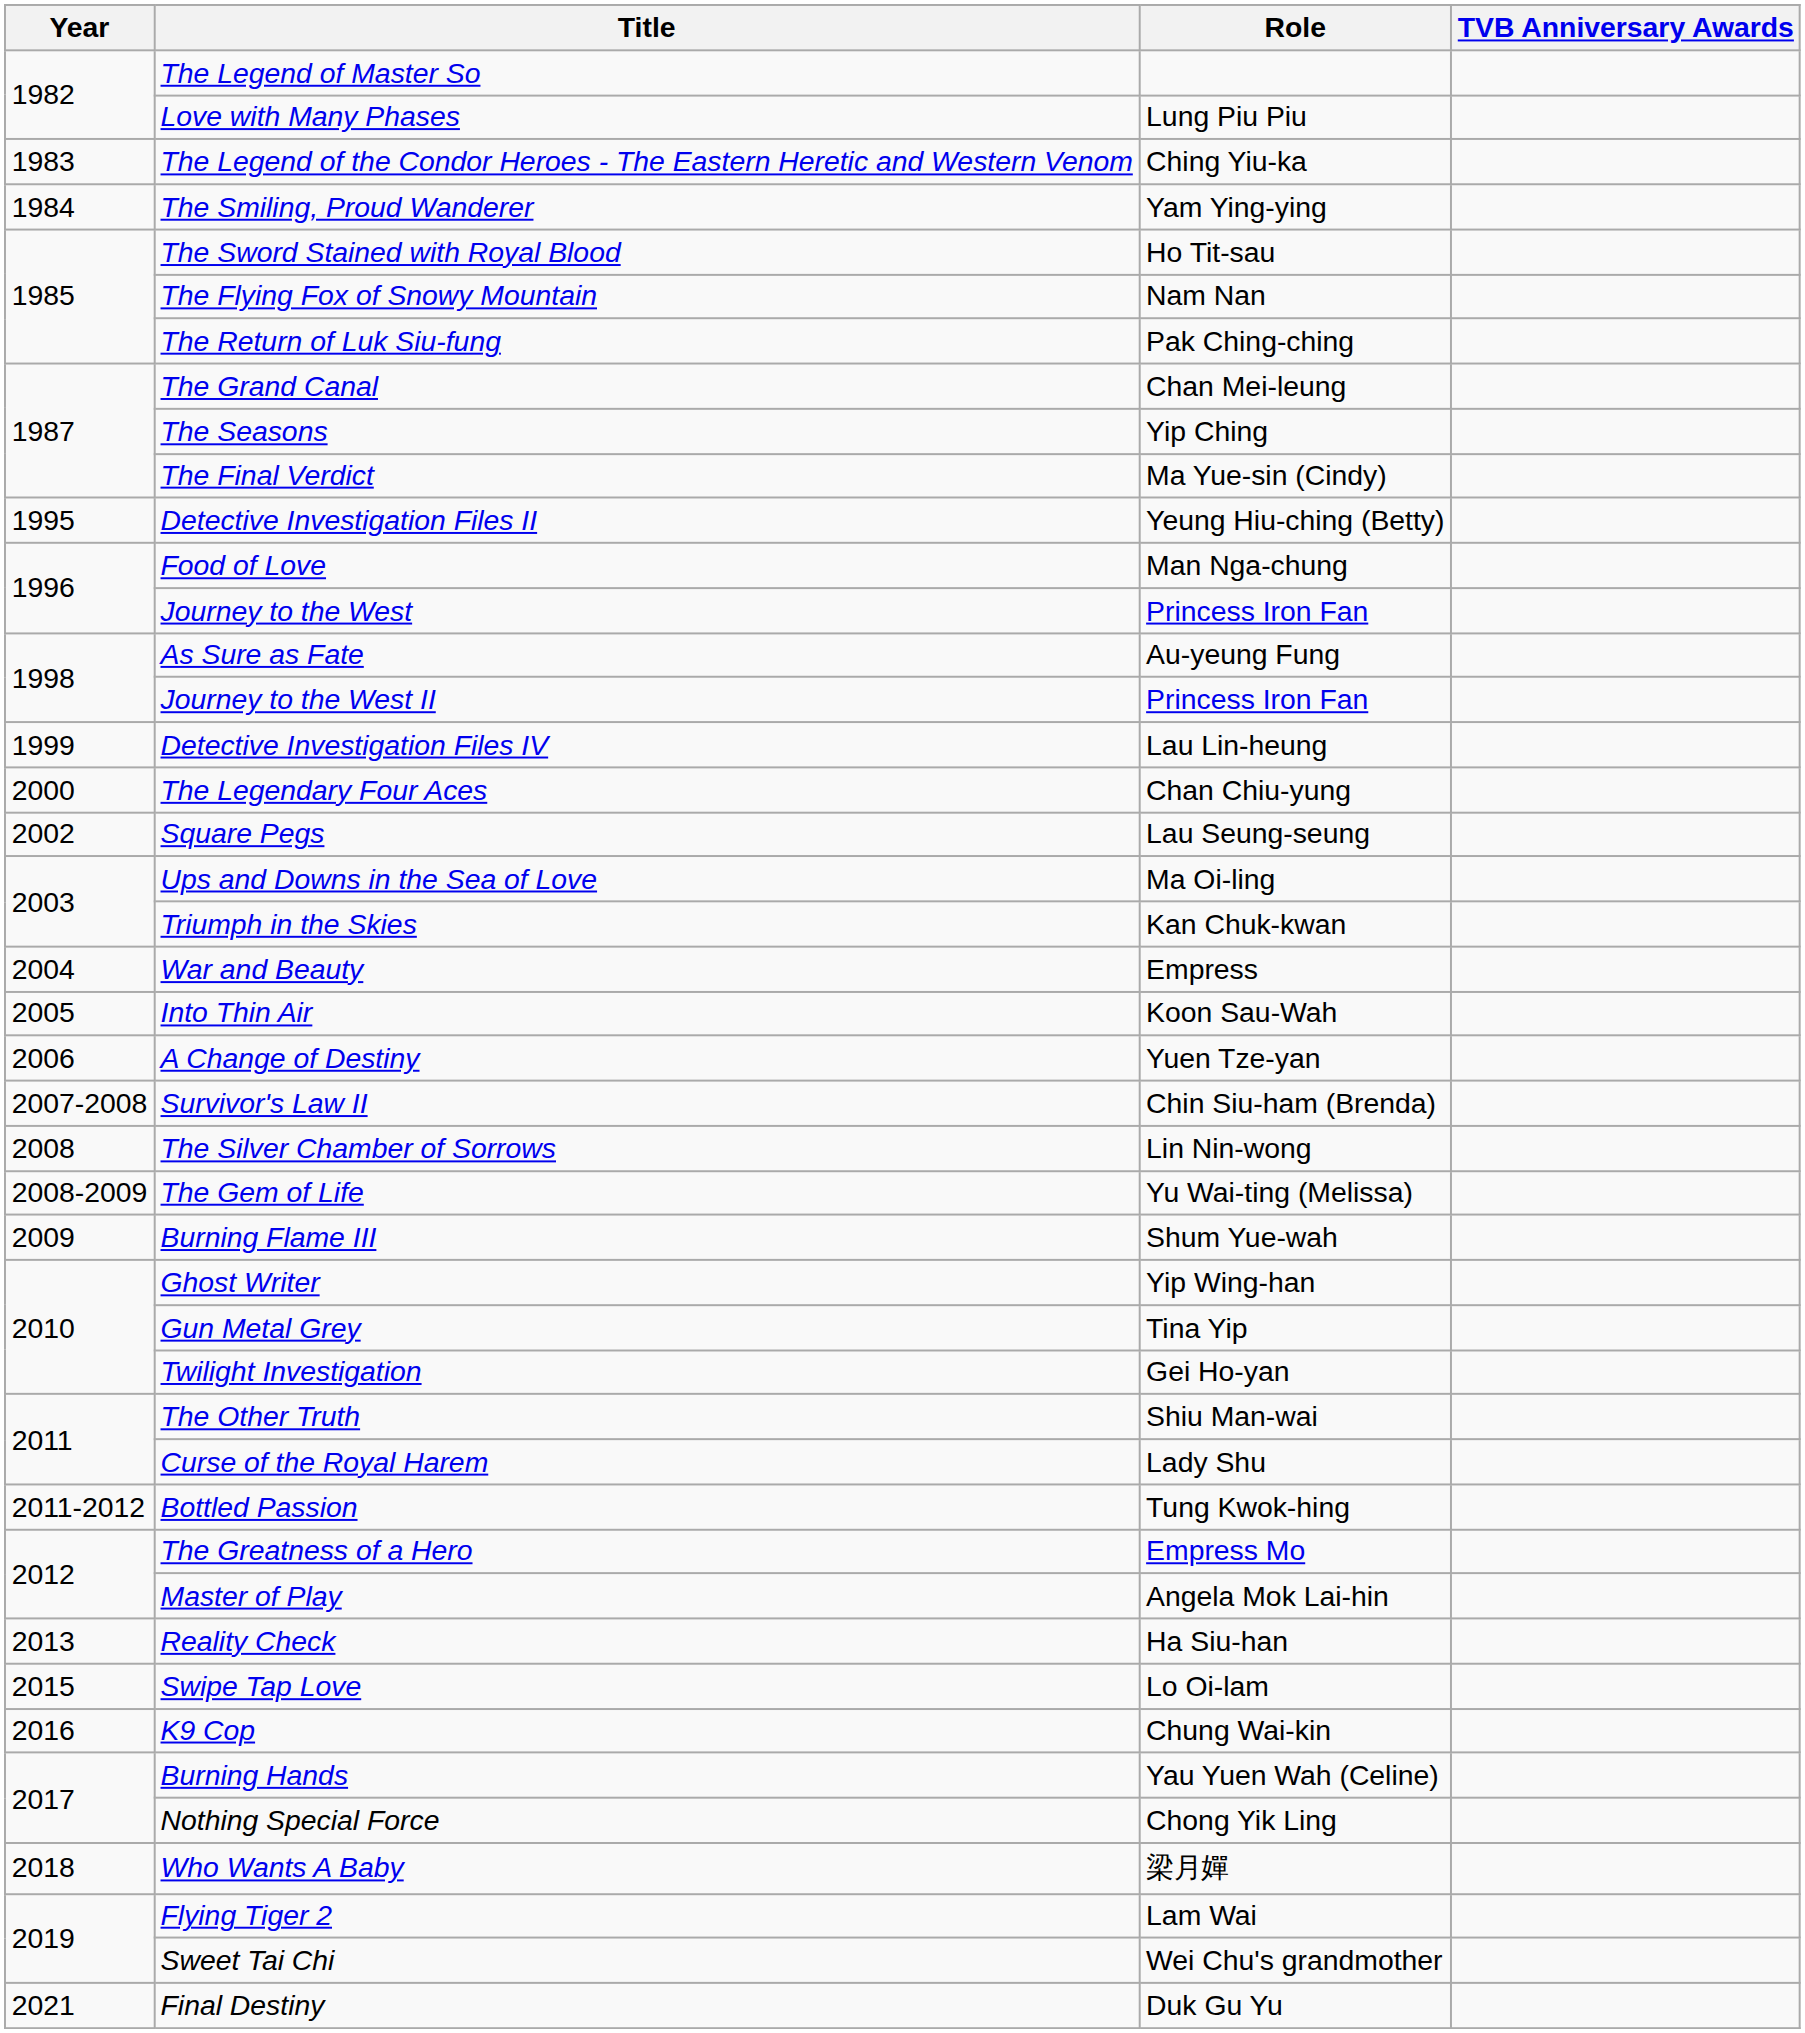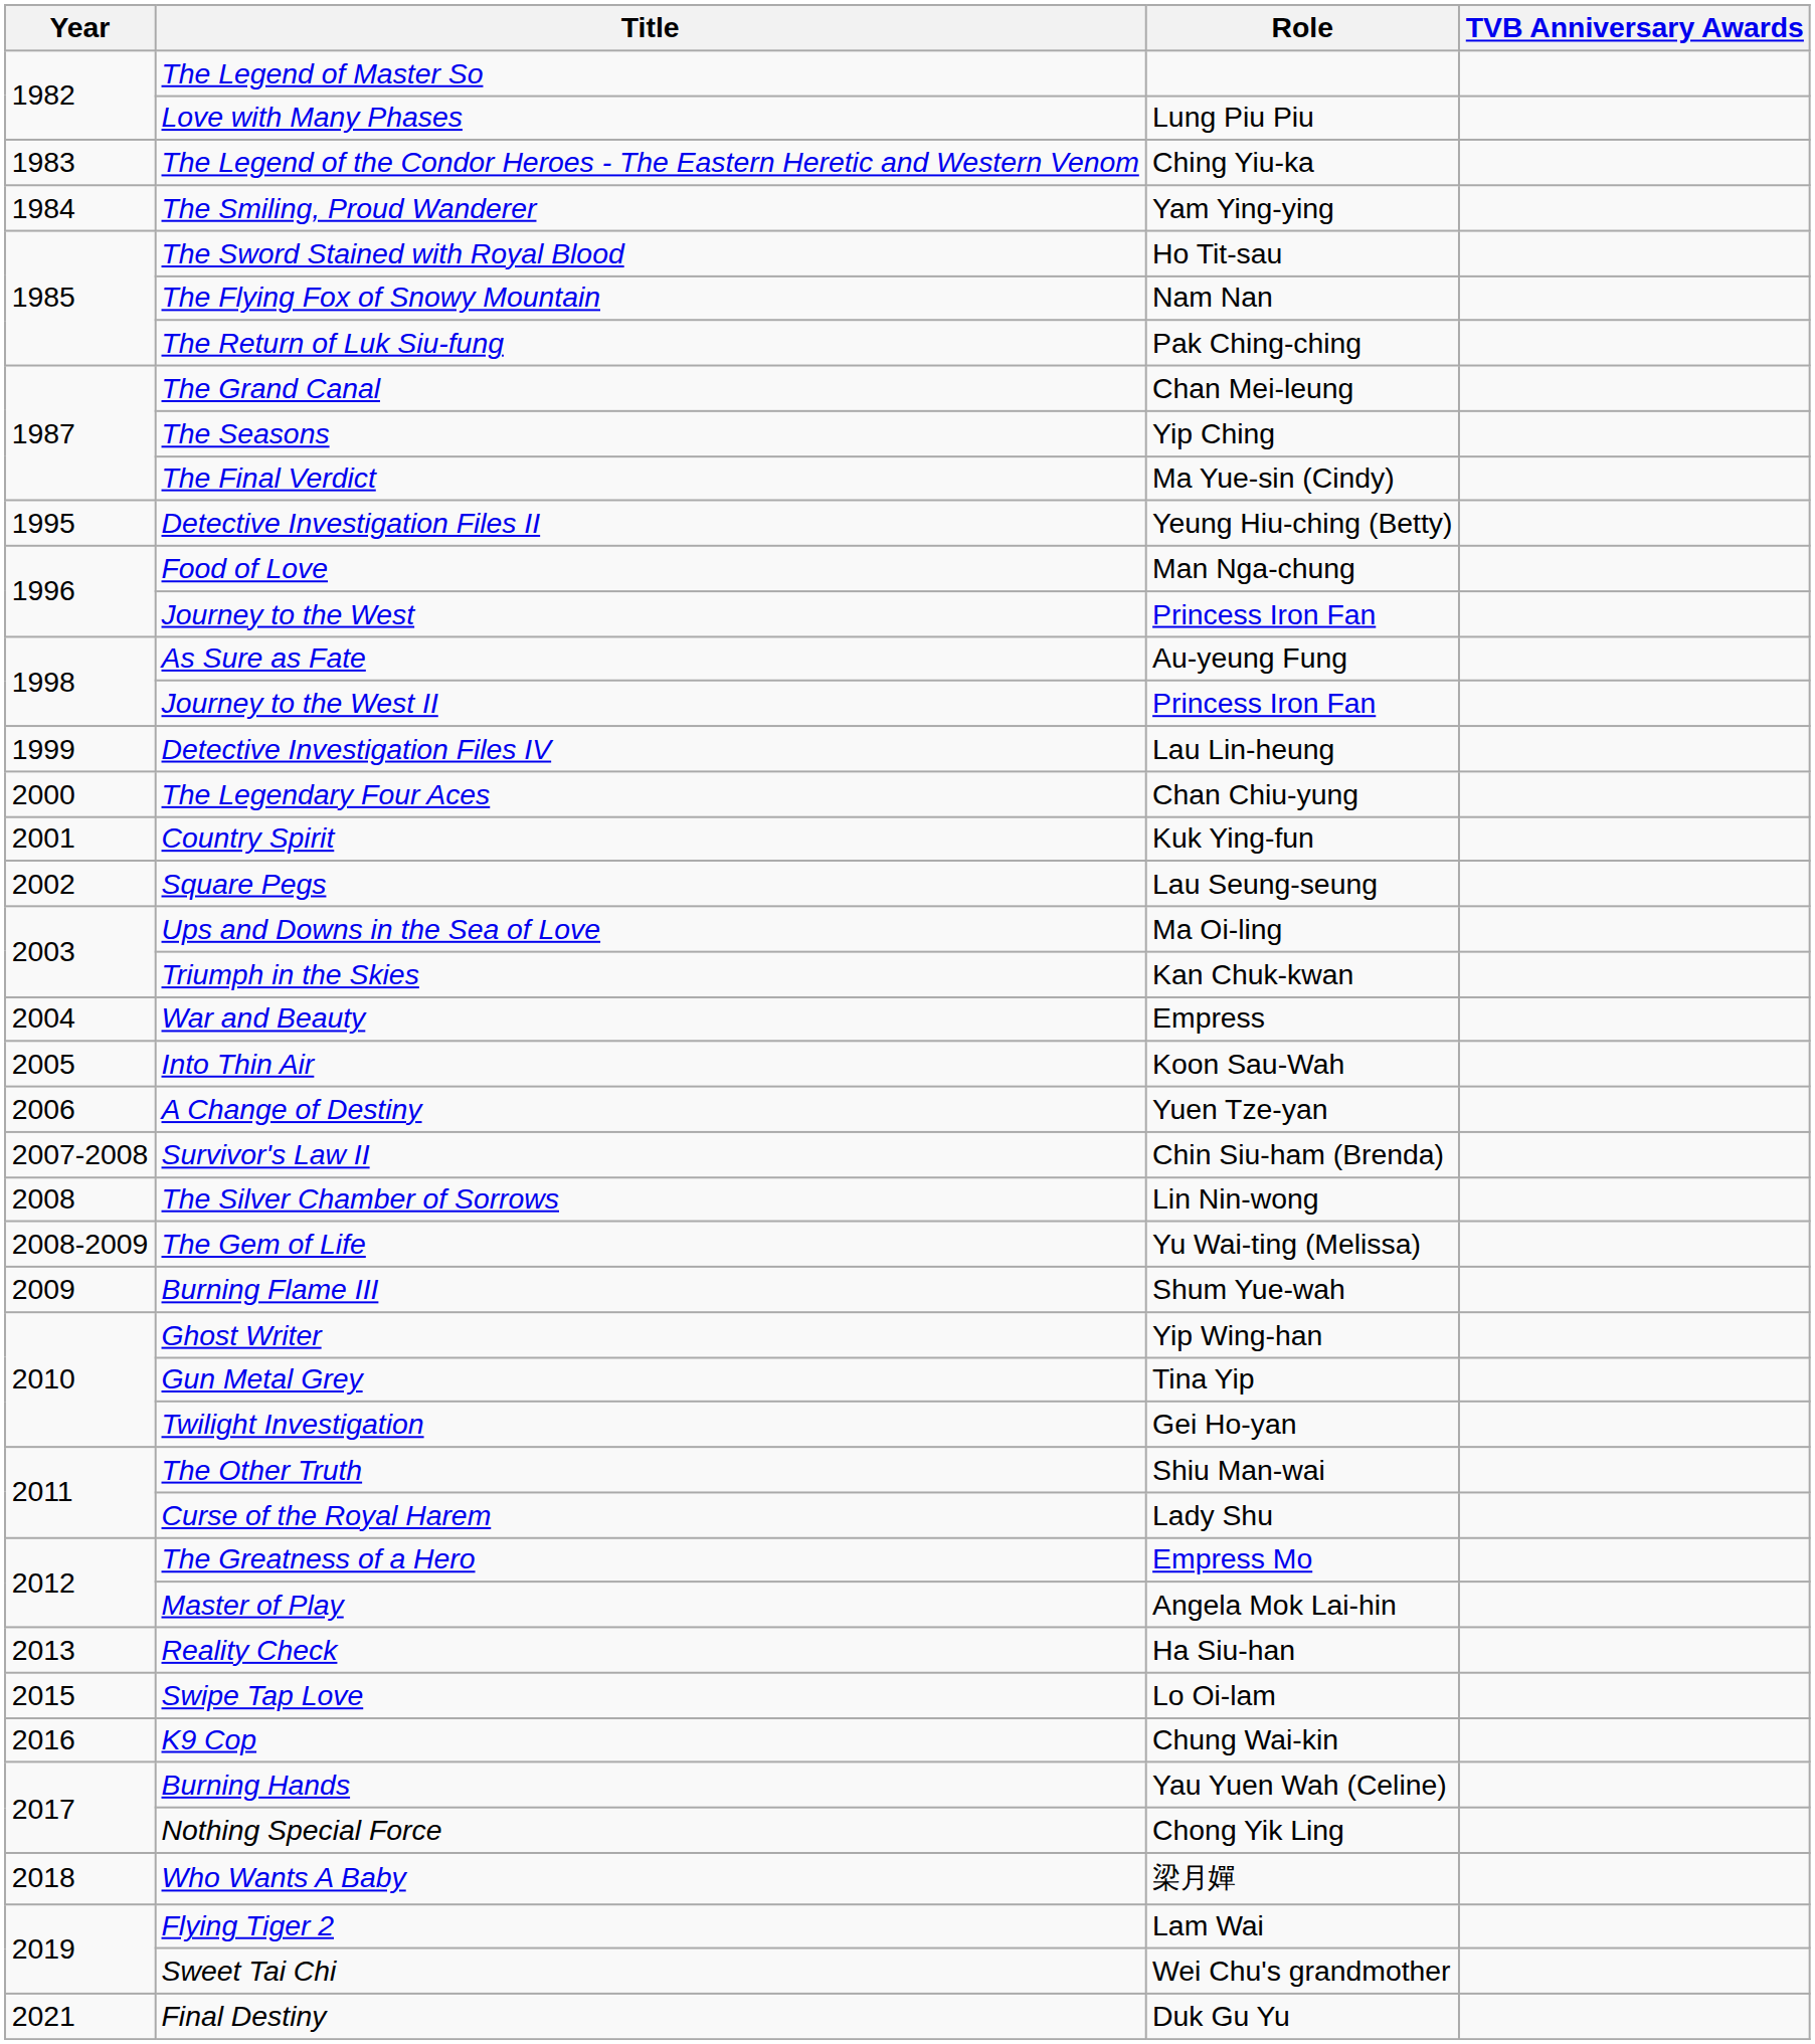 <table class="wikitable" style="font-size: 90%;">
 <tr>
 <th>Year</th>
 <th>Title</th>
 <th>Role</th>
 <th><a href='#'>TVB Anniversary Awards</a></th>
 </tr>
 <tr>
 <td rowspan="2">1982</td>
 <td><em><a href='#'>The Legend of Master So</a></em></td>
 <td></td>
 <td></td>
 </tr>
 <tr>
 <td><em><a href='#'>Love with Many Phases</a></em></td>
 <td>Lung Piu Piu</td>
 <td></td>
 </tr>
 <tr>
 <td>1983</td>
 <td><em><a href='#'>The Legend of the Condor Heroes - The Eastern Heretic and Western Venom</a></em></td>
 <td>Ching Yiu-ka</td>
 <td></td>
 </tr>
 <tr>
 <td>1984</td>
 <td><em><a href='#'>The Smiling, Proud Wanderer</a></em></td>
 <td>Yam Ying-ying</td>
 <td></td>
 </tr>
 <tr>
 <td rowspan="3">1985</td>
 <td><em><a href='#'>The Sword Stained with Royal Blood</a></em></td>
 <td>Ho Tit-sau</td>
 <td></td>
 </tr>
 <tr>
 <td><em><a href='#'>The Flying Fox of Snowy Mountain</a></em></td>
 <td>Nam Nan</td>
 <td></td>
 </tr>
 <tr>
 <td><em><a href='#'>The Return of Luk Siu-fung</a></em></td>
 <td>Pak Ching-ching</td>
 <td></td>
 </tr>
 <tr>
 <td rowspan="3">1987</td>
 <td><em><a href='#'>The Grand Canal</a></em></td>
 <td>Chan Mei-leung</td>
 <td></td>
 </tr>
 <tr>
 <td><em><a href='#'>The Seasons</a></em></td>
 <td>Yip Ching</td>
 <td></td>
 </tr>
 <tr>
 <td><em><a href='#'>The Final Verdict</a></em></td>
 <td>Ma Yue-sin (Cindy)</td>
 <td></td>
 </tr>
 <tr>
 <td>1995</td>
 <td><em><a href='#'>Detective Investigation Files II</a></em></td>
 <td>Yeung Hiu-ching (Betty)</td>
 <td></td>
 </tr>
 <tr>
 <td rowspan="2">1996</td>
 <td><em><a href='#'>Food of Love</a></em></td>
 <td>Man Nga-chung</td>
 <td></td>
 </tr>
 <tr>
 <td><em><a href='#'>Journey to the West</a></em></td>
 <td><a href='#'>Princess Iron Fan</a></td>
 <td></td>
 </tr>
 <tr>
 <td rowspan="2">1998</td>
 <td><em><a href='#'>As Sure as Fate</a></em></td>
 <td>Au-yeung Fung</td>
 <td></td>
 </tr>
 <tr>
 <td><em><a href='#'>Journey to the West II</a></em></td>
 <td><a href='#'>Princess Iron Fan</a></td>
 <td></td>
 </tr>
 <tr>
 <td>1999</td>
 <td><em><a href='#'>Detective Investigation Files IV</a></em></td>
 <td>Lau Lin-heung</td>
 <td></td>
 </tr>
 <tr>
 <td>2000</td>
 <td><em><a href='#'>The Legendary Four Aces</a></em></td>
 <td>Chan Chiu-yung</td>
 <td></td>
 </tr>
 <tr>
+<td>2001</td>
+<td><em><a href='#'>Country Spirit</a></em></td>
+<td>Kuk Ying-fun</td>
+<td></td>
+</tr>
+<tr>
 <td>2002</td>
 <td><em><a href='#'>Square Pegs</a></em></td>
 <td>Lau Seung-seung</td>
 <td></td>
 </tr>
 <tr>
 <td rowspan="2">2003</td>
 <td><em><a href='#'>Ups and Downs in the Sea of Love</a></em></td>
 <td>Ma Oi-ling</td>
 <td></td>
 </tr>
 <tr>
 <td><em><a href='#'>Triumph in the Skies</a></em></td>
 <td>Kan Chuk-kwan</td>
 <td></td>
 </tr>
 <tr>
 <td>2004</td>
 <td><em><a href='#'>War and Beauty</a></em></td>
 <td>Empress</td>
 <td></td>
 </tr>
 <tr>
 <td>2005</td>
 <td><em><a href='#'>Into Thin Air</a></em></td>
 <td>Koon Sau-Wah</td>
 <td></td>
 </tr>
 <tr>
 <td>2006</td>
 <td><em><a href='#'>A Change of Destiny</a></em></td>
 <td>Yuen Tze-yan</td>
 <td></td>
 </tr>
 <tr>
 <td>2007-2008</td>
 <td><em><a href='#'>Survivor's Law II</a></em></td>
 <td>Chin Siu-ham (Brenda)</td>
 <td></td>
 </tr>
 <tr>
 <td>2008</td>
 <td><em><a href='#'>The Silver Chamber of Sorrows</a></em></td>
 <td>Lin Nin-wong</td>
 <td></td>
 </tr>
 <tr>
 <td>2008-2009</td>
 <td><em><a href='#'>The Gem of Life</a></em></td>
 <td>Yu Wai-ting (Melissa)</td>
 <td></td>
 </tr>
 <tr>
 <td>2009</td>
 <td><em><a href='#'>Burning Flame III</a></em></td>
 <td>Shum Yue-wah</td>
 <td></td>
 </tr>
 <tr>
 <td rowspan="3">2010</td>
 <td><em><a href='#'>Ghost Writer</a></em></td>
 <td>Yip Wing-han</td>
 <td></td>
 </tr>
 <tr>
 <td><em><a href='#'>Gun Metal Grey</a></em></td>
 <td>Tina Yip</td>
 <td></td>
 </tr>
 <tr>
 <td><em><a href='#'>Twilight Investigation</a></em></td>
 <td>Gei Ho-yan</td>
 <td></td>
 </tr>
 <tr>
 <td rowspan="2">2011</td>
 <td><em><a href='#'>The Other Truth</a></em></td>
 <td>Shiu Man-wai</td>
 <td></td>
 </tr>
 <tr>
 <td><em><a href='#'>Curse of the Royal Harem</a></em></td>
 <td>Lady Shu</td>
 <td></td>
 </tr>
 <tr>
-<td>2011-2012</td>
-<td><em><a href='#'>Bottled Passion</a></em></td>
-<td>Tung Kwok-hing</td>
-<td></td>
-</tr>
-<tr>
 <td rowspan="2">2012</td>
 <td><em><a href='#'>The Greatness of a Hero</a></em></td>
 <td><a href='#'>Empress Mo</a></td>
 <td></td>
 </tr>
 <tr>
 <td><em><a href='#'>Master of Play</a></em></td>
 <td>Angela Mok Lai-hin</td>
 <td></td>
 </tr>
 <tr>
 <td>2013</td>
 <td><em><a href='#'>Reality Check</a></em></td>
 <td>Ha Siu-han</td>
 <td></td>
 </tr>
 <tr>
 <td>2015</td>
 <td><em><a href='#'>Swipe Tap Love</a></em></td>
 <td>Lo Oi-lam</td>
 <td></td>
 </tr>
 <tr>
 <td>2016</td>
 <td><em><a href='#'>K9 Cop</a></em></td>
 <td>Chung Wai-kin</td>
 <td></td>
 </tr>
 <tr>
 <td rowspan="2">2017</td>
 <td><em><a href='#'>Burning Hands</a></em></td>
 <td>Yau Yuen Wah (Celine)</td>
 <td></td>
 </tr>
 <tr>
 <td><em>Nothing Special Force</em></td>
 <td>Chong Yik Ling</td>
 <td></td>
 </tr>
 <tr>
 <td>2018</td>
 <td><em><a href='#'>Who Wants A Baby</a></em></td>
 <td>梁月嬋</td>
 <td></td>
 </tr>
 <tr>
 <td rowspan="2">2019</td>
 <td><em><a href='#'>Flying Tiger 2</a></em></td>
 <td>Lam Wai</td>
 <td></td>
 </tr>
 <tr>
 <td><em>Sweet Tai Chi</em></td>
 <td>Wei Chu's grandmother</td>
 <td></td>
 </tr>
 <tr>
 <td>2021</td>
 <td><em>Final Destiny</em></td>
 <td>Duk Gu Yu</td>
 <td></td>
 </tr>
 </table>
